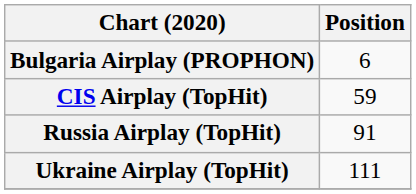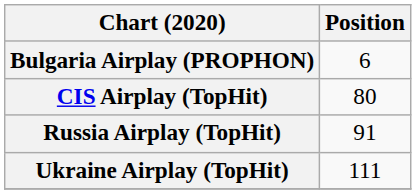 <table class="wikitable sortable plainrowheaders" style="text-align:center">
 <tr>
 <th>Chart (2020)</th>
 <th scope="col">Position</th>
 </tr>
 <tr>
 <th scope="row">Bulgaria Airplay (PROPHON)</th>
 <td>6</td>
 </tr>
 <tr>
 <th scope="row"><a href='#'>CIS</a> Airplay (TopHit)</th>
-<td>59</td>
+<td>80</td>
 </tr>
 <tr>
 <th scope="row">Russia Airplay (TopHit)</th>
 <td>91</td>
 </tr>
 <tr>
 <th scope="row">Ukraine Airplay (TopHit)</th>
 <td>111</td>
 </tr>
 <tr>
 </tr>
 </table>
